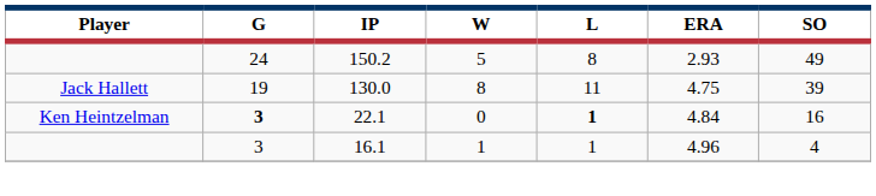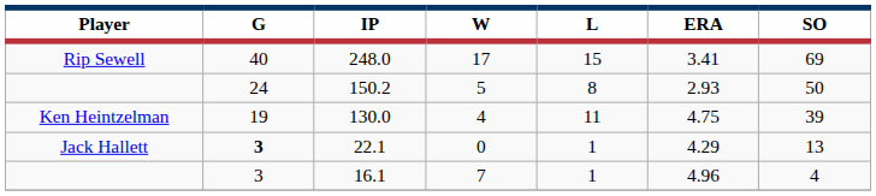 <table class="wikitable sortable">
 <tr>
 <th style="background:#FFFFFF; border-top:#023465 5px solid; border-bottom:#ba313c 5px solid;" width="16%">Player</th>
 <th style="background:#FFFFFF; border-top:#023465 5px solid; border-bottom:#ba313c 5px solid;" width="9%">G</th>
 <th style="background:#FFFFFF; border-top:#023465 5px solid; border-bottom:#ba313c 5px solid;" width="9%">IP</th>
 <th style="background:#FFFFFF; border-top:#023465 5px solid; border-bottom:#ba313c 5px solid;" width="9%">W</th>
 <th style="background:#FFFFFF; border-top:#023465 5px solid; border-bottom:#ba313c 5px solid;" width="9%">L</th>
 <th style="background:#FFFFFF; border-top:#023465 5px solid; border-bottom:#ba313c 5px solid;" width="9%">ERA</th>
 <th style="background:#FFFFFF; border-top:#023465 5px solid; border-bottom:#ba313c 5px solid;" width="9%">SO</th>
 </tr>
 <tr align="center">
+<td><a href='#'>Rip Sewell</a></td>
+<td>40</td>
+<td>248.0</td>
+<td>17</td>
+<td>15</td>
+<td>3.41</td>
+<td>69</td>
+</tr>
+<tr align="center">
 <td></td>
 <td>24</td>
 <td>150.2</td>
 <td>5</td>
 <td>8</td>
 <td>2.93</td>
-<td>49</td>
+<td>50</td>
 </tr>
 <tr align="center">
-<td><a href='#'>Jack Hallett</a></td>
+<td><a href='#'>Ken Heintzelman</a></td>
 <td>19</td>
 <td>130.0</td>
-<td>8</td>
+<td>4</td>
 <td>11</td>
 <td>4.75</td>
 <td>39</td>
 </tr>
 <tr align="center">
-<td><a href='#'>Ken Heintzelman</a></td>
+<td><a href='#'>Jack Hallett</a></td>
 <td><strong>3</strong></td>
 <td>22.1</td>
 <td>0</td>
-<td><strong>1</strong></td>
-<td>4.84</td>
-<td>16</td>
+<td>1</td>
+<td>4.29</td>
+<td>13</td>
 </tr>
 <tr align="center">
 <td></td>
 <td>3</td>
 <td>16.1</td>
-<td>1</td>
+<td>7</td>
 <td>1</td>
 <td>4.96</td>
 <td>4</td>
 </tr>
 <tr align="center">
 </tr>
 </table>
